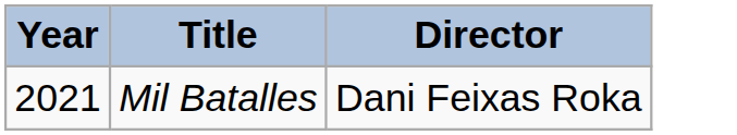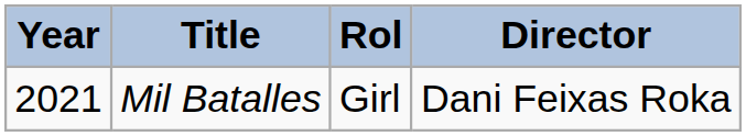 <table class="wikitable">
 <tr>
 <th style="background: #B0C4DE;">Year</th>
 <th style="background: #B0C4DE;">Title</th>
+<th style="background: #B0C4DE;">Rol</th>
 <th style="background: #B0C4DE;">Director</th>
 </tr>
 <tr>
 <td>2021</td>
 <td><em>Mil Batalles</em></td>
+<td>Girl</td>
 <td>Dani Feixas Roka</td>
 </tr>
 </table>
